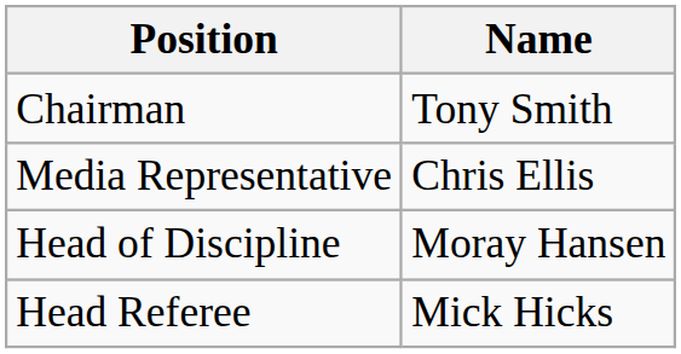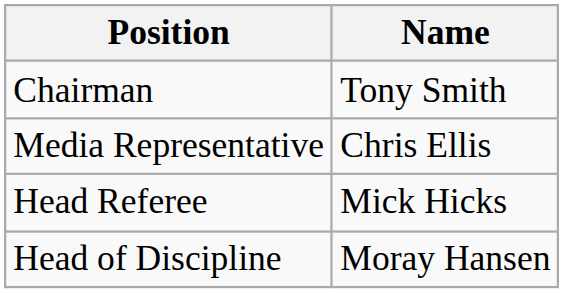 <table class="wikitable">
 <tr>
 <th>Position</th>
 <th>Name</th>
 </tr>
 <tr>
 <td>Chairman</td>
 <td>Tony Smith</td>
 </tr>
 <tr>
 <td>Media Representative</td>
 <td>Chris Ellis</td>
 </tr>
 <tr>
+<td>Head Referee</td>
+<td>Mick Hicks</td>
+</tr>
+<tr>
 <td>Head of Discipline</td>
 <td>Moray Hansen</td>
 </tr>
-<tr>
-<td>Head Referee</td>
-<td>Mick Hicks</td>
-</tr>
 </table>
